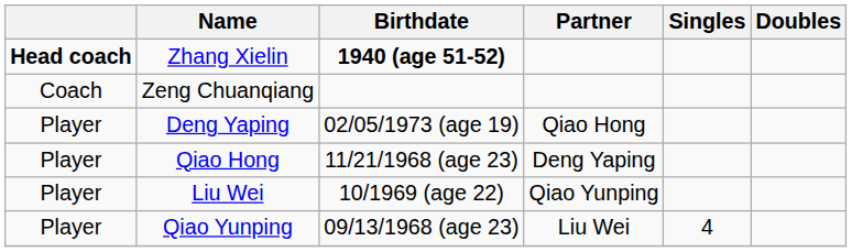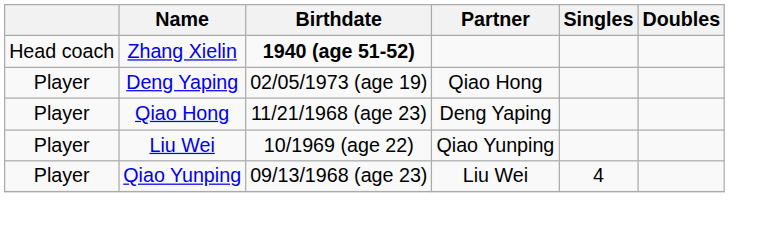 <table class="wikitable" style="text-align: center;">
 <tr>
 <th></th>
 <th>Name</th>
 <th>Birthdate</th>
 <th>Partner</th>
 <th>Singles</th>
 <th>Doubles</th>
 </tr>
 <tr>
-<td><strong>Head coach</strong></td>
+<td>Head coach</td>
 <td><a href='#'>Zhang Xielin</a></td>
 <td><strong>1940 (age 51-52)</strong></td>
-<td></td>
-<td></td>
-<td></td>
-</tr>
-<tr>
-<td>Coach</td>
-<td>Zeng Chuanqiang</td>
-<td></td>
 <td></td>
 <td></td>
 <td></td>
 </tr>
 <tr>
 <td>Player</td>
 <td><a href='#'>Deng Yaping</a></td>
 <td>02/05/1973 (age 19)</td>
 <td>Qiao Hong</td>
 <td></td>
 <td></td>
 </tr>
 <tr>
 <td>Player</td>
 <td><a href='#'>Qiao Hong</a></td>
 <td>11/21/1968 (age 23)</td>
 <td>Deng Yaping</td>
 <td></td>
 <td></td>
 </tr>
 <tr>
 <td>Player</td>
 <td><a href='#'>Liu Wei</a></td>
 <td>10/1969 (age 22)</td>
 <td>Qiao Yunping</td>
 <td></td>
 <td></td>
 </tr>
 <tr>
 <td>Player</td>
 <td><a href='#'>Qiao Yunping</a></td>
 <td>09/13/1968 (age 23)</td>
 <td>Liu Wei</td>
 <td>4</td>
 <td></td>
 </tr>
 <tr>
 </tr>
 </table>
